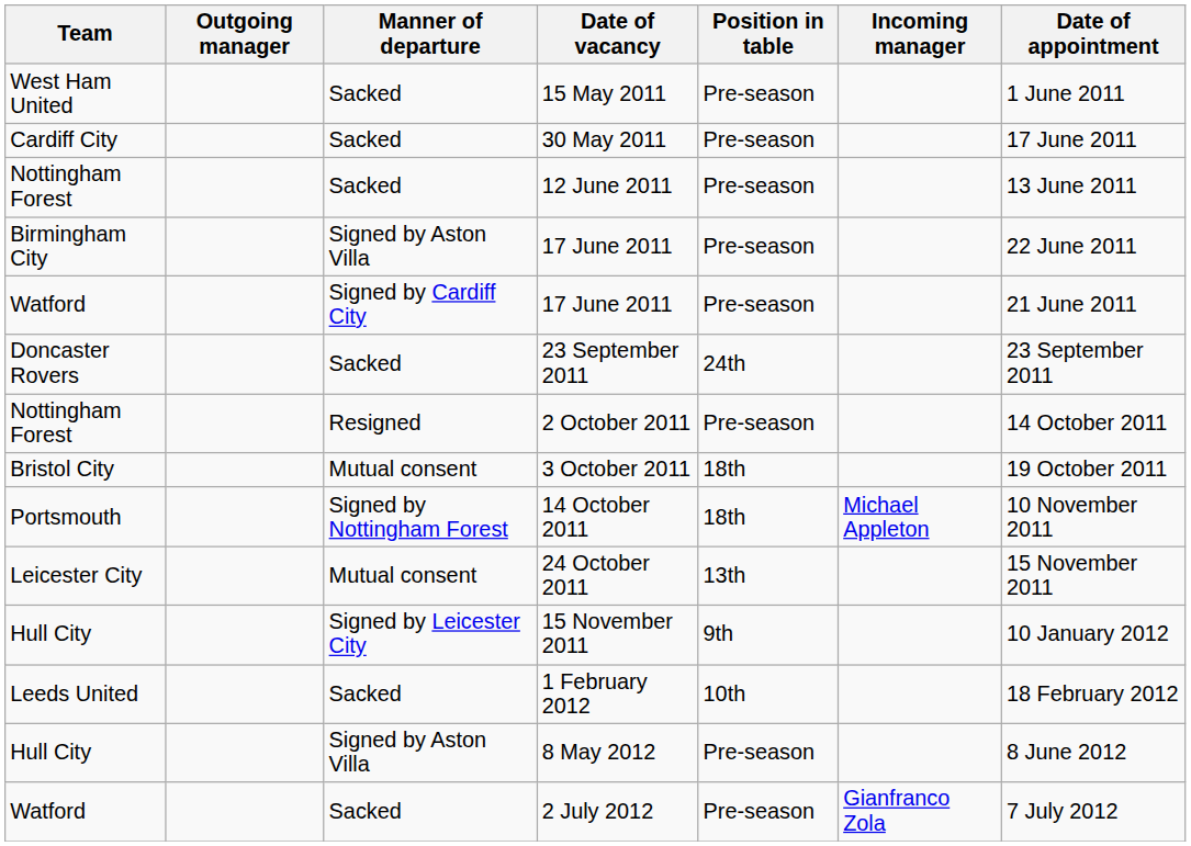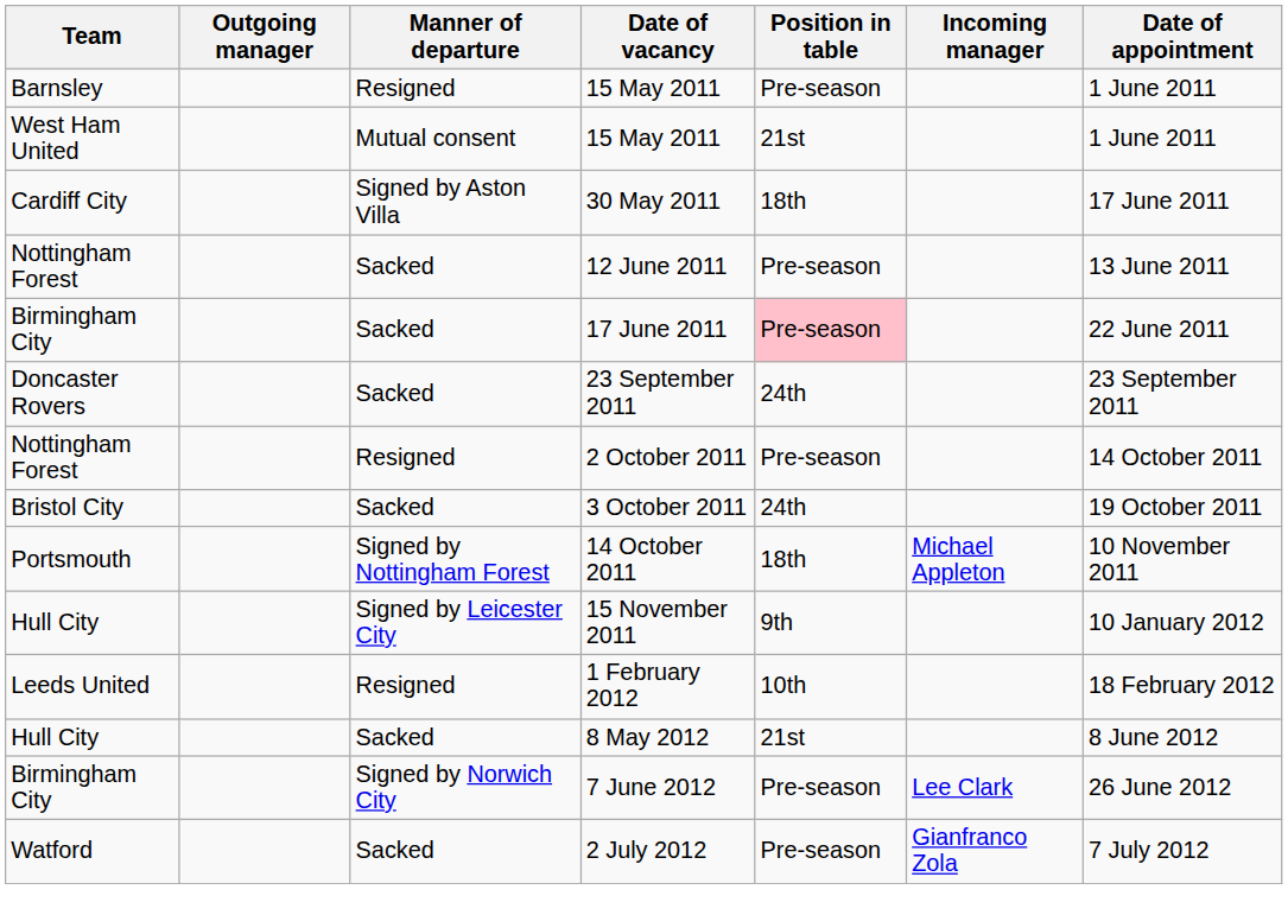 <table class="wikitable">
 <tr>
 <th>Team</th>
 <th>Outgoing manager</th>
 <th>Manner of departure</th>
 <th>Date of vacancy</th>
 <th>Position in table</th>
 <th>Incoming manager</th>
 <th>Date of appointment</th>
 </tr>
 <tr>
-<td>West Ham United</td>
+<td>Barnsley</td>
 <td> </td>
-<td>Sacked</td>
+<td>Resigned</td>
 <td>15 May 2011</td>
 <td>Pre-season</td>
 <td> </td>
 <td>1 June 2011</td>
 </tr>
 <tr>
+<td>West Ham United</td>
+<td> </td>
+<td>Mutual consent</td>
+<td>15 May 2011</td>
+<td>21st</td>
+<td> </td>
+<td>1 June 2011</td>
+</tr>
+<tr>
 <td>Cardiff City</td>
 <td> </td>
-<td>Sacked</td>
+<td>Signed by Aston Villa</td>
 <td>30 May 2011</td>
-<td>Pre-season</td>
+<td>18th</td>
 <td> </td>
 <td>17 June 2011</td>
 </tr>
 <tr>
 <td>Nottingham Forest</td>
 <td> </td>
 <td>Sacked</td>
 <td>12 June 2011</td>
 <td>Pre-season</td>
 <td> </td>
 <td>13 June 2011</td>
 </tr>
 <tr>
 <td>Birmingham City</td>
 <td> </td>
-<td>Signed by Aston Villa</td>
+<td>Sacked</td>
 <td>17 June 2011</td>
-<td>Pre-season</td>
+<td style="background: pink;">Pre-season</td>
 <td> </td>
 <td>22 June 2011</td>
-</tr>
-<tr>
-<td>Watford</td>
-<td> </td>
-<td>Signed by <a href='#'>Cardiff City</a></td>
-<td>17 June 2011</td>
-<td>Pre-season</td>
-<td> </td>
-<td>21 June 2011</td>
 </tr>
 <tr>
 <td>Doncaster Rovers</td>
 <td> </td>
 <td>Sacked</td>
 <td>23 September 2011</td>
 <td>24th</td>
 <td> </td>
 <td>23 September 2011</td>
 </tr>
 <tr>
 <td>Nottingham Forest</td>
 <td> </td>
 <td>Resigned</td>
 <td>2 October 2011</td>
 <td>Pre-season</td>
 <td> </td>
 <td>14 October 2011</td>
 </tr>
 <tr>
 <td>Bristol City</td>
 <td> </td>
-<td>Mutual consent</td>
+<td>Sacked</td>
 <td>3 October 2011</td>
-<td>18th</td>
+<td>24th</td>
 <td> </td>
 <td>19 October 2011</td>
 </tr>
 <tr>
 <td>Portsmouth</td>
 <td> </td>
 <td>Signed by <a href='#'>Nottingham Forest</a></td>
 <td>14 October 2011</td>
 <td>18th</td>
 <td> <a href='#'>Michael Appleton</a></td>
 <td>10 November 2011</td>
 </tr>
 <tr>
-<td>Leicester City</td>
-<td> </td>
-<td>Mutual consent</td>
-<td>24 October 2011</td>
-<td>13th</td>
-<td> </td>
-<td>15 November 2011</td>
-</tr>
-<tr>
 <td>Hull City</td>
 <td> </td>
 <td>Signed by <a href='#'>Leicester City</a></td>
 <td>15 November 2011</td>
 <td>9th</td>
 <td> </td>
 <td>10 January 2012</td>
 </tr>
 <tr>
 <td>Leeds United</td>
 <td> </td>
-<td>Sacked</td>
+<td>Resigned</td>
 <td>1 February 2012</td>
 <td>10th</td>
 <td> </td>
 <td>18 February 2012</td>
 </tr>
 <tr>
 <td>Hull City</td>
 <td> </td>
-<td>Signed by Aston Villa</td>
+<td>Sacked</td>
 <td>8 May 2012</td>
-<td>Pre-season</td>
+<td>21st</td>
 <td> </td>
 <td>8 June 2012</td>
+</tr>
+<tr>
+<td>Birmingham City</td>
+<td> </td>
+<td>Signed by <a href='#'>Norwich City</a></td>
+<td>7 June 2012</td>
+<td>Pre-season</td>
+<td> <a href='#'>Lee Clark</a></td>
+<td>26 June 2012</td>
 </tr>
 <tr>
 <td>Watford</td>
 <td> </td>
 <td>Sacked</td>
 <td>2 July 2012</td>
 <td>Pre-season</td>
 <td> <a href='#'>Gianfranco Zola</a></td>
 <td>7 July 2012</td>
 </tr>
 <tr>
 </tr>
 </table>
